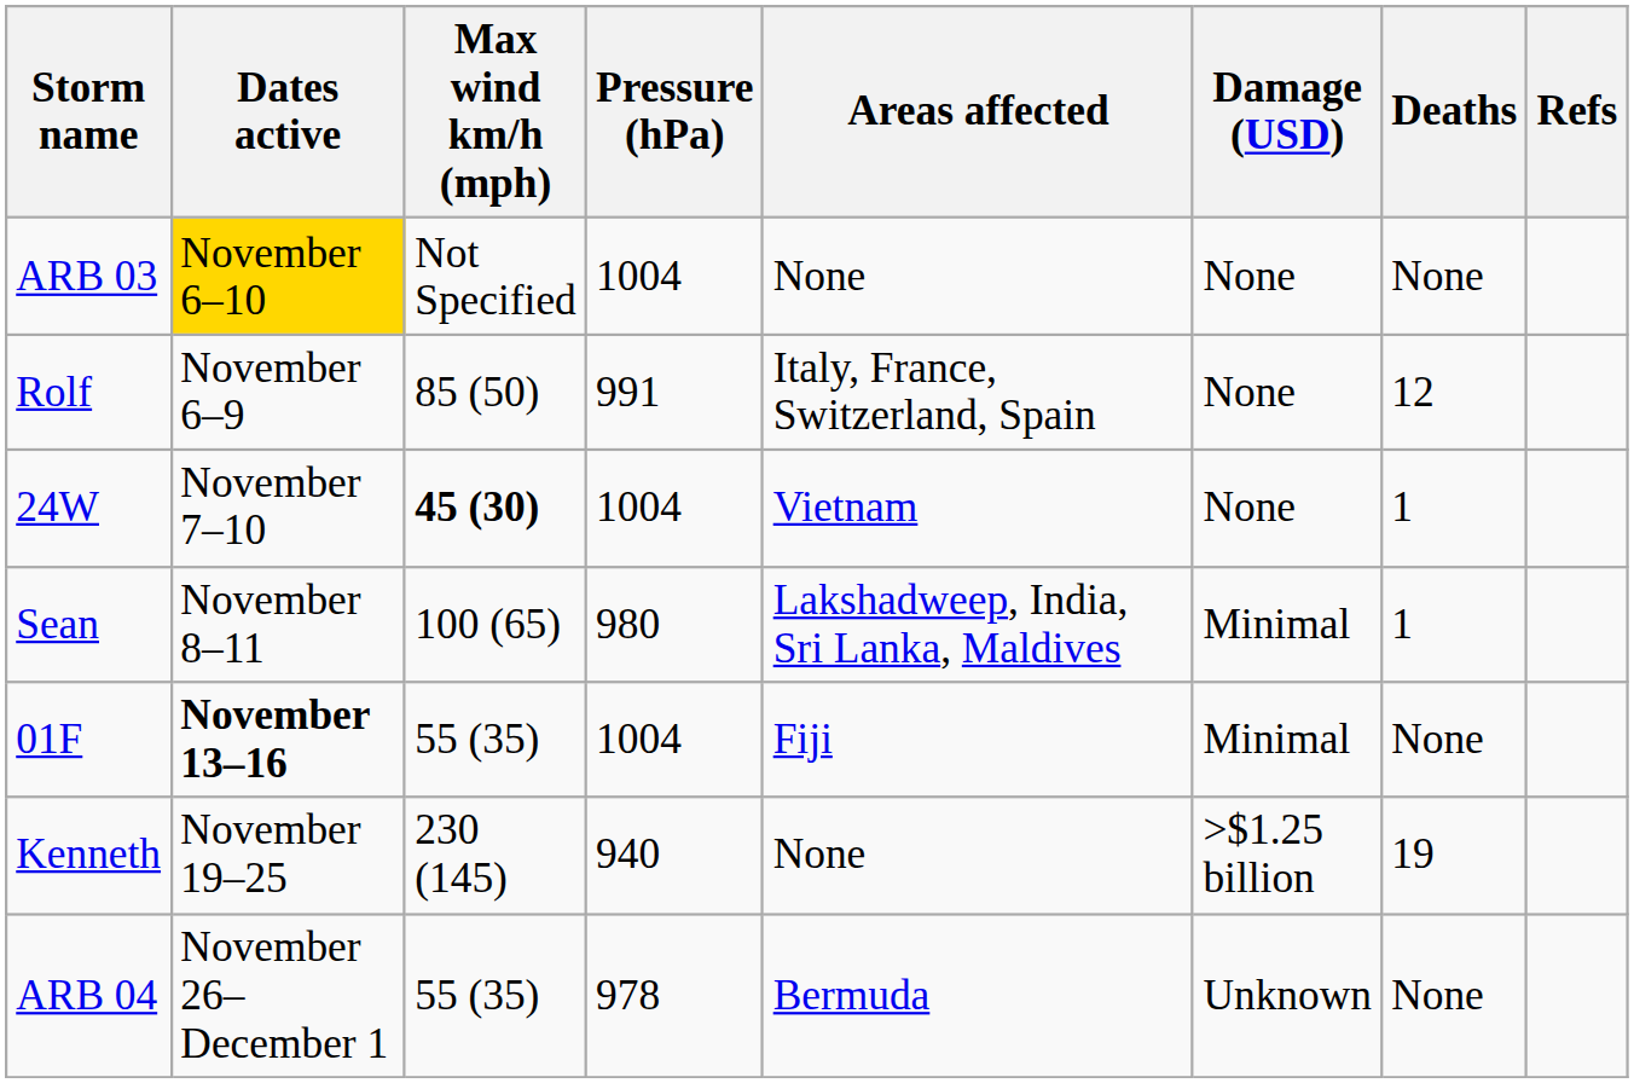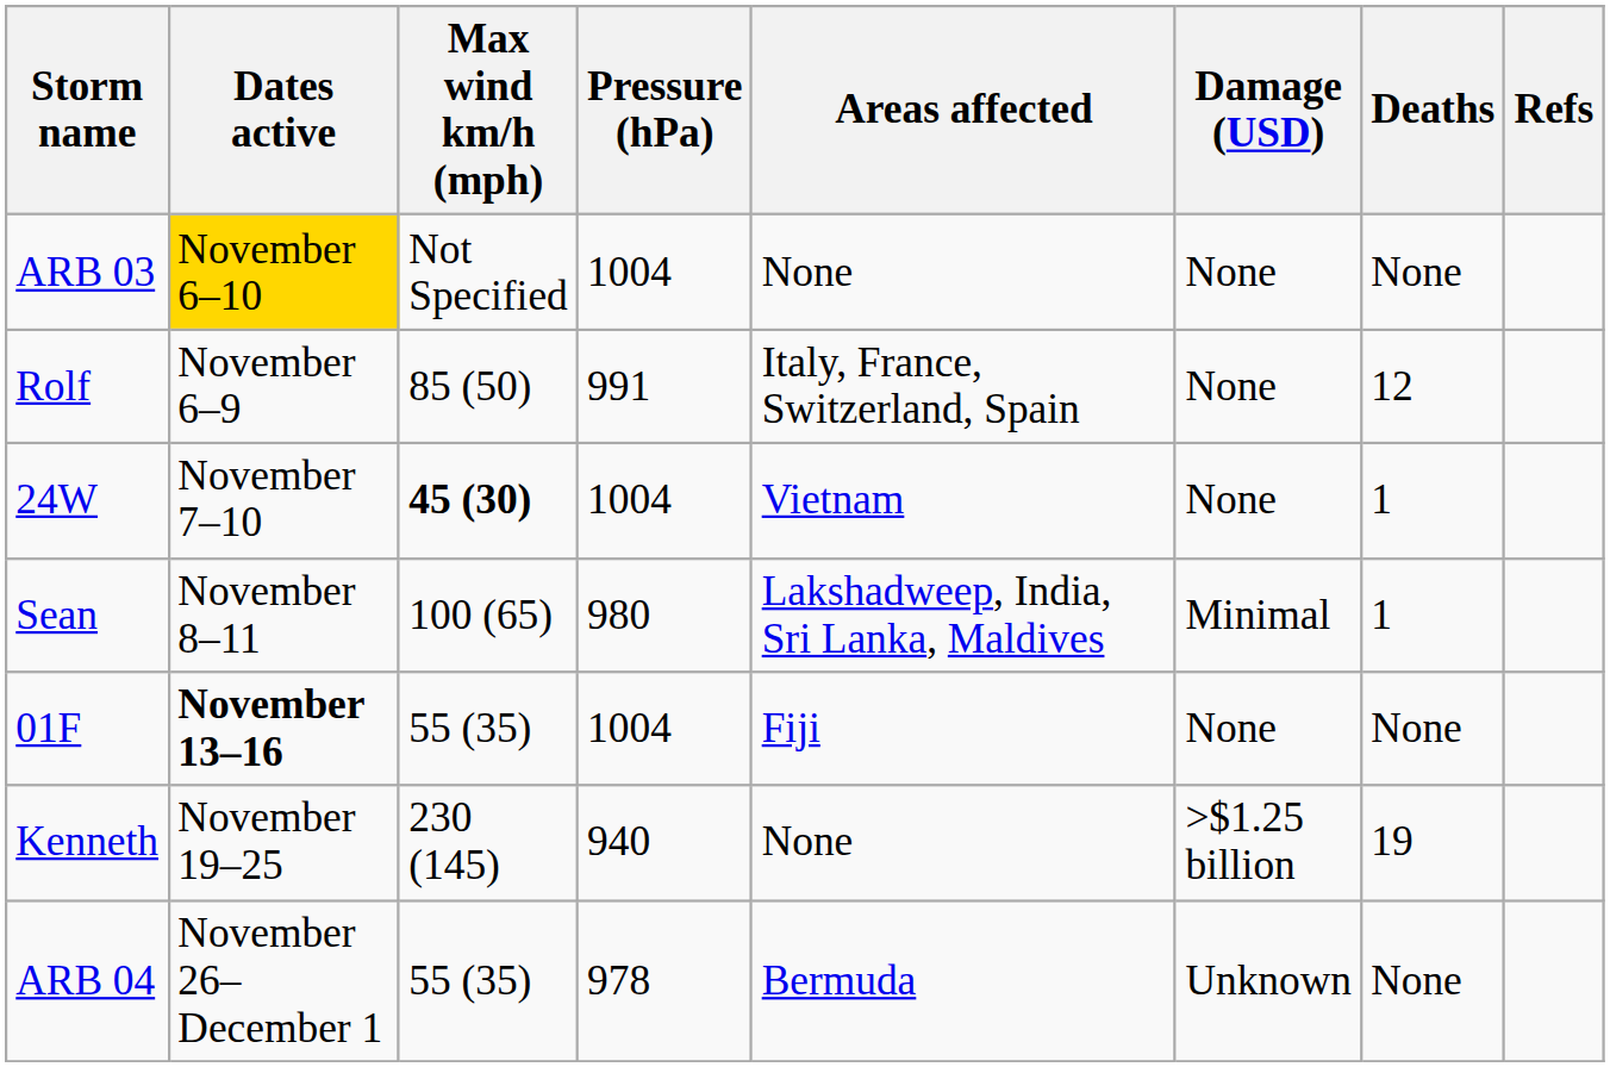 <table class="wikitable sortable">
 <tr>
 <th width="5%">Storm name</th>
 <th width="15%">Dates active</th>
 <th width="10%">Max wind<br>km/h (mph)</th>
 <th width="5%">Pressure<br>(hPa)</th>
 <th width="30%">Areas affected</th>
 <th width="10%">Damage<br>(<a href='#'>USD</a>)</th>
 <th width="5%">Deaths</th>
 <th width="5%">Refs</th>
 </tr>
 <tr>
 <td><a href='#'>ARB 03</a></td>
 <td style="background: gold;">November 6–10</td>
 <td>Not Specified</td>
 <td>1004</td>
 <td>None</td>
 <td>None</td>
 <td>None</td>
 <td></td>
 </tr>
 <tr>
 <td><a href='#'>Rolf</a></td>
 <td>November 6–9</td>
 <td>85 (50)</td>
 <td>991</td>
 <td>Italy, France, Switzerland, Spain</td>
 <td>None</td>
 <td>12</td>
 <td></td>
 </tr>
 <tr>
 <td><a href='#'>24W</a></td>
 <td>November 7–10</td>
 <td><strong>45 (30)</strong></td>
 <td>1004</td>
 <td><a href='#'>Vietnam</a></td>
 <td>None</td>
 <td>1</td>
 <td></td>
 </tr>
 <tr>
 <td><a href='#'>Sean</a></td>
 <td>November 8–11</td>
 <td>100 (65)</td>
 <td>980</td>
 <td><a href='#'>Lakshadweep</a>, India, <a href='#'>Sri Lanka</a>, <a href='#'>Maldives</a></td>
 <td>Minimal</td>
 <td>1</td>
 <td></td>
 </tr>
 <tr>
 <td><a href='#'>01F</a></td>
 <td><strong>November 13–16</strong></td>
 <td>55 (35)</td>
 <td>1004</td>
 <td><a href='#'>Fiji</a></td>
-<td>Minimal</td>
+<td>None</td>
 <td>None</td>
 <td></td>
 </tr>
 <tr>
 <td><a href='#'>Kenneth</a></td>
 <td>November 19–25</td>
 <td>230 (145)</td>
 <td>940</td>
 <td>None</td>
 <td>>$1.25 billion</td>
 <td>19</td>
 <td></td>
 </tr>
 <tr>
 <td><a href='#'>ARB 04</a></td>
 <td>November 26–December 1</td>
 <td>55 (35)</td>
 <td>978</td>
 <td><a href='#'>Bermuda</a></td>
 <td>Unknown</td>
 <td>None</td>
 <td></td>
 </tr>
 </table>
